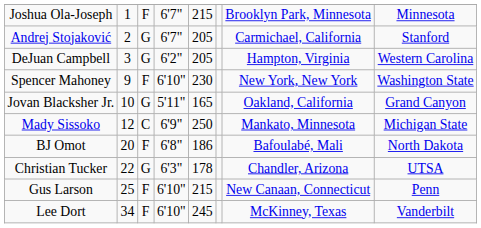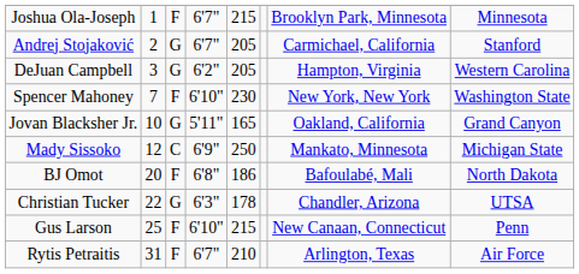 <table class="wikitable sortable" style="text-align: center">
 <tr align=center>
 </tr>
 <tr>
 <td>Joshua Ola-Joseph</td>
 <td>1</td>
 <td>F</td>
 <td>6'7"</td>
 <td>215</td>
 <td></td>
 <td><a href='#'>Brooklyn Park, Minnesota</a></td>
 <td><a href='#'>Minnesota</a></td>
 </tr>
 <tr>
 <td><a href='#'>Andrej Stojaković</a></td>
 <td>2</td>
 <td>G</td>
 <td>6'7"</td>
 <td>205</td>
 <td></td>
 <td><a href='#'>Carmichael, California</a></td>
 <td><a href='#'>Stanford</a></td>
 </tr>
 <tr>
 <td>DeJuan Campbell</td>
 <td>3</td>
 <td>G</td>
 <td>6'2"</td>
 <td>205</td>
 <td></td>
 <td><a href='#'>Hampton, Virginia</a></td>
 <td><a href='#'>Western Carolina</a></td>
 </tr>
 <tr>
 <td>Spencer Mahoney</td>
-<td>9</td>
+<td>7</td>
 <td>F</td>
 <td>6'10"</td>
 <td>230</td>
 <td></td>
 <td><a href='#'>New York, New York</a></td>
 <td><a href='#'>Washington State</a></td>
 </tr>
 <tr>
 <td>Jovan Blacksher Jr.</td>
 <td>10</td>
 <td>G</td>
 <td>5'11"</td>
 <td>165</td>
 <td></td>
 <td><a href='#'>Oakland, California</a></td>
 <td><a href='#'>Grand Canyon</a></td>
 </tr>
 <tr>
 <td><a href='#'>Mady Sissoko</a></td>
 <td>12</td>
 <td>C</td>
 <td>6'9"</td>
 <td>250</td>
 <td></td>
 <td><a href='#'>Mankato, Minnesota</a></td>
 <td><a href='#'>Michigan State</a></td>
 </tr>
 <tr>
 <td>BJ Omot</td>
 <td>20</td>
 <td>F</td>
 <td>6'8"</td>
 <td>186</td>
 <td></td>
 <td><a href='#'>Bafoulabé, Mali</a></td>
 <td><a href='#'>North Dakota</a></td>
 </tr>
 <tr>
 <td>Christian Tucker</td>
 <td>22</td>
 <td>G</td>
 <td>6'3"</td>
 <td>178</td>
 <td></td>
 <td><a href='#'>Chandler, Arizona</a></td>
 <td><a href='#'>UTSA</a></td>
 </tr>
 <tr>
 <td>Gus Larson</td>
 <td>25</td>
 <td>F</td>
 <td>6'10"</td>
 <td>215</td>
 <td></td>
 <td><a href='#'>New Canaan, Connecticut</a></td>
 <td><a href='#'>Penn</a></td>
 </tr>
 <tr>
-<td>Lee Dort</td>
-<td>34</td>
+<td>Rytis Petraitis</td>
+<td>31</td>
 <td>F</td>
-<td>6'10"</td>
-<td>245</td>
+<td>6'7"</td>
+<td>210</td>
 <td></td>
-<td><a href='#'>McKinney, Texas</a></td>
-<td><a href='#'>Vanderbilt</a></td>
+<td><a href='#'>Arlington, Texas</a></td>
+<td><a href='#'>Air Force</a></td>
 </tr>
 </table>
